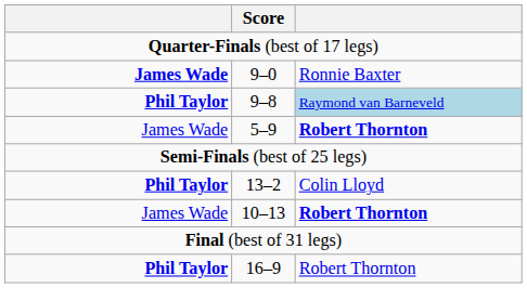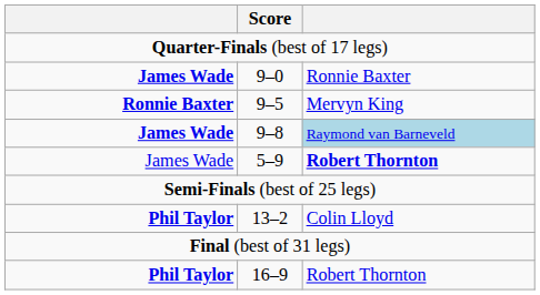 <table class=wikitable style="text-align:center">
 <tr>
 <th width=200></th>
 <th width=50>Score</th>
 <th width=200></th>
 </tr>
 <tr align=center>
 <td colspan="3"><strong>Quarter-Finals</strong> (best of 17 legs)</td>
 </tr>
 <tr align=left>
 <td align=right><strong><a href='#'>James Wade</a></strong> </td>
 <td align=center>9–0</td>
 <td> <a href='#'>Ronnie Baxter</a></td>
 </tr>
 <tr align=left>
-<td align=right><strong><a href='#'>Phil Taylor</a></strong> </td>
+<td align=right><strong><a href='#'>Ronnie Baxter</a></strong> </td>
+<td align=center>9–5</td>
+<td> <a href='#'>Mervyn King</a></td>
+</tr>
+<tr align=left>
+<td align=right><strong><a href='#'>James Wade</a></strong> </td>
 <td align=center>9–8</td>
 <td style="background: lightblue;"> <small><a href='#'>Raymond van Barneveld</a></small></td>
 </tr>
 <tr align=left>
 <td align=right><a href='#'>James Wade</a> </td>
 <td align=center>5–9</td>
 <td> <strong><a href='#'>Robert Thornton</a></strong></td>
 </tr>
 <tr align=center>
 <td colspan="3"><strong>Semi-Finals</strong> (best of 25 legs)</td>
 </tr>
 <tr align=left>
 <td align=right><strong><a href='#'>Phil Taylor</a></strong> </td>
 <td align=center>13–2</td>
 <td> <a href='#'>Colin Lloyd</a></td>
 </tr>
-<tr align=left>
-<td align=right><a href='#'>James Wade</a> </td>
-<td align=center>10–13</td>
-<td> <strong><a href='#'>Robert Thornton</a></strong></td>
-</tr>
 <tr align=center>
 <td colspan="3"><strong>Final</strong> (best of 31 legs)</td>
 </tr>
 <tr align=left>
 <td align=right><strong><a href='#'>Phil Taylor</a></strong> </td>
 <td align=center>16–9</td>
 <td> <a href='#'>Robert Thornton</a></td>
 </tr>
 </table>
